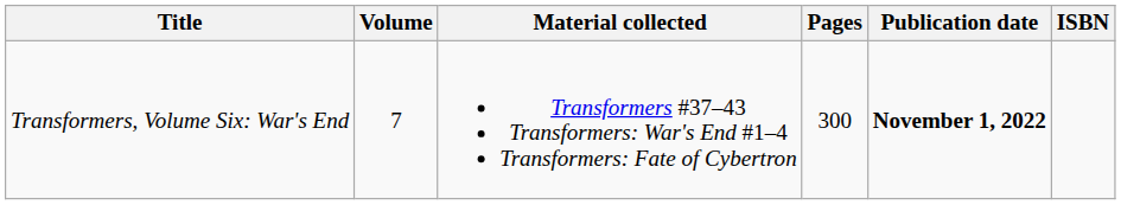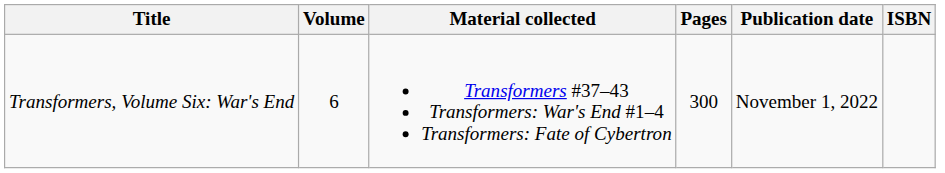 <table class="wikitable" style="text-align: center;">
 <tr>
 <th>Title</th>
 <th>Volume</th>
 <th>Material collected</th>
 <th>Pages</th>
 <th>Publication date</th>
 <th>ISBN</th>
 </tr>
 <tr>
 <td align="left"><em>Transformers, Volume Six: War's End</em></td>
-<td>7</td>
+<td>6</td>
 <td><br><ul><li><em><a href='#'>Transformers</a></em> #37–43</li><li><em>Transformers: War's End</em> #1–4</li><li><em>Transformers: Fate of Cybertron</em></li></ul></td>
 <td>300</td>
-<td><strong>November 1, 2022</strong></td>
+<td>November 1, 2022</td>
 <td></td>
 </tr>
 </table>
